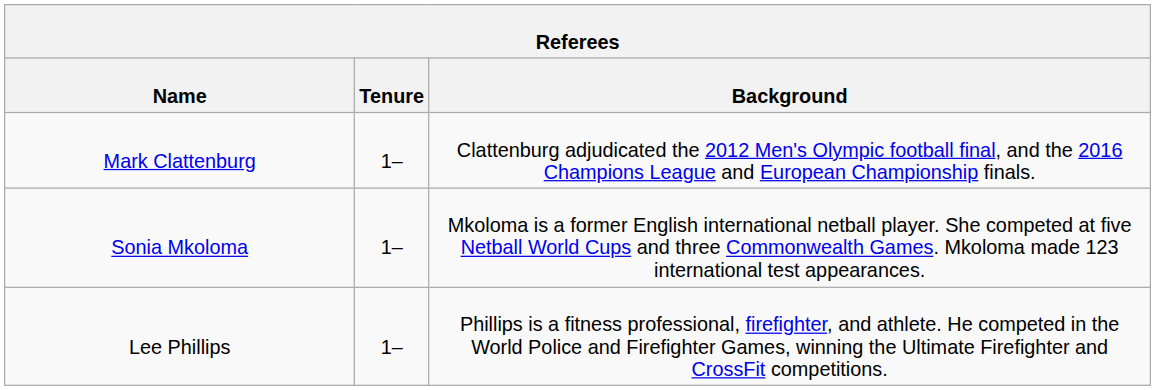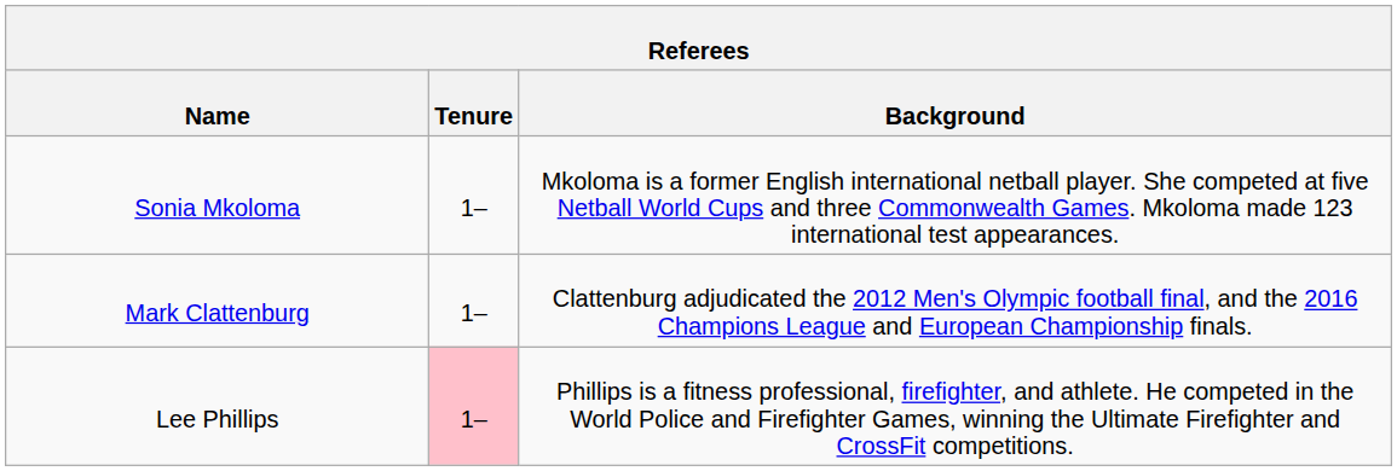 <table class="wikitable sortable">
 <tr>
 <th colspan=3><br>Referees</th>
 </tr>
 <tr>
 <th style="width:275px"><br>Name</th>
 <th style="width:50px"><br>Tenure</th>
 <th style="width:575px"><br>Background</th>
 </tr>
 <tr>
+<td style="text-align:center"><br><a href='#'>Sonia Mkoloma</a></td>
+<td style="text-align:center"><br>1–</td>
+<td style="text-align:center"><br>Mkoloma is a former English international netball player.  She competed at five <a href='#'>Netball World Cups</a> and three <a href='#'>Commonwealth Games</a>.  Mkoloma made 123 international test appearances.</td>
+</tr>
+<tr>
 <td style="text-align:center"><br><a href='#'>Mark Clattenburg</a></td>
 <td style="text-align:center"><br>1–</td>
 <td style="text-align:center"><br>Clattenburg adjudicated the <a href='#'>2012 Men's Olympic football final</a>, and the <a href='#'>2016 Champions League</a> and <a href='#'>European Championship</a> finals.</td>
 </tr>
 <tr>
-<td style="text-align:center"><br><a href='#'>Sonia Mkoloma</a></td>
-<td style="text-align:center"><br>1–</td>
-<td style="text-align:center"><br>Mkoloma is a former English international netball player.  She competed at five <a href='#'>Netball World Cups</a> and three <a href='#'>Commonwealth Games</a>.  Mkoloma made 123 international test appearances.</td>
-</tr>
-<tr>
 <td style="text-align:center"><br>Lee Phillips</td>
-<td style="text-align:center"><br>1–</td>
+<td style="background: pink; text-align:center"><br>1–</td>
 <td style="text-align:center"><br>Phillips is a fitness professional, <a href='#'>firefighter</a>, and athlete.  He competed in the World Police and Firefighter Games, winning the Ultimate Firefighter and <a href='#'>CrossFit</a> competitions.</td>
 </tr>
 </table>
